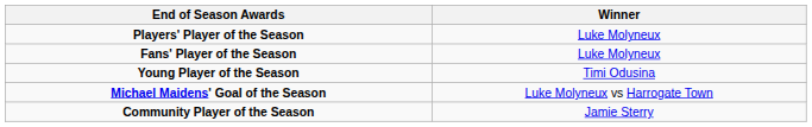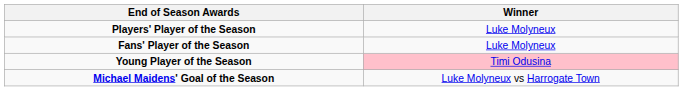 <table class="wikitable" style="text-align:center; font-size:95%;width:50%; text-align:left">
 <tr>
 <th><strong>End of Season Awards</strong></th>
 <th><strong>Winner</strong></th>
 </tr>
 <tr>
 <td style="text-align:center;"><strong>Players' Player of the Season</strong></td>
 <td style="text-align:center;"><a href='#'>Luke Molyneux</a></td>
 </tr>
 <tr>
 <td style="text-align:center;"><strong>Fans' Player of the Season</strong></td>
 <td style="text-align:center;"><a href='#'>Luke Molyneux</a></td>
 </tr>
 <tr>
 <td style="text-align:center;"><strong>Young Player of the Season</strong></td>
-<td style="text-align:center;"><a href='#'>Timi Odusina</a></td>
+<td style="background: pink; text-align:center;"><a href='#'>Timi Odusina</a></td>
 </tr>
 <tr>
 <td style="text-align:center;"><strong><a href='#'>Michael Maidens</a>' Goal of the Season</strong></td>
 <td style="text-align:center;"><a href='#'>Luke Molyneux</a> vs <a href='#'>Harrogate Town</a></td>
 </tr>
-<tr>
-<td style="text-align:center;"><strong>Community Player of the Season</strong></td>
-<td style="text-align:center;"><a href='#'>Jamie Sterry</a></td>
-</tr>
 </table>
